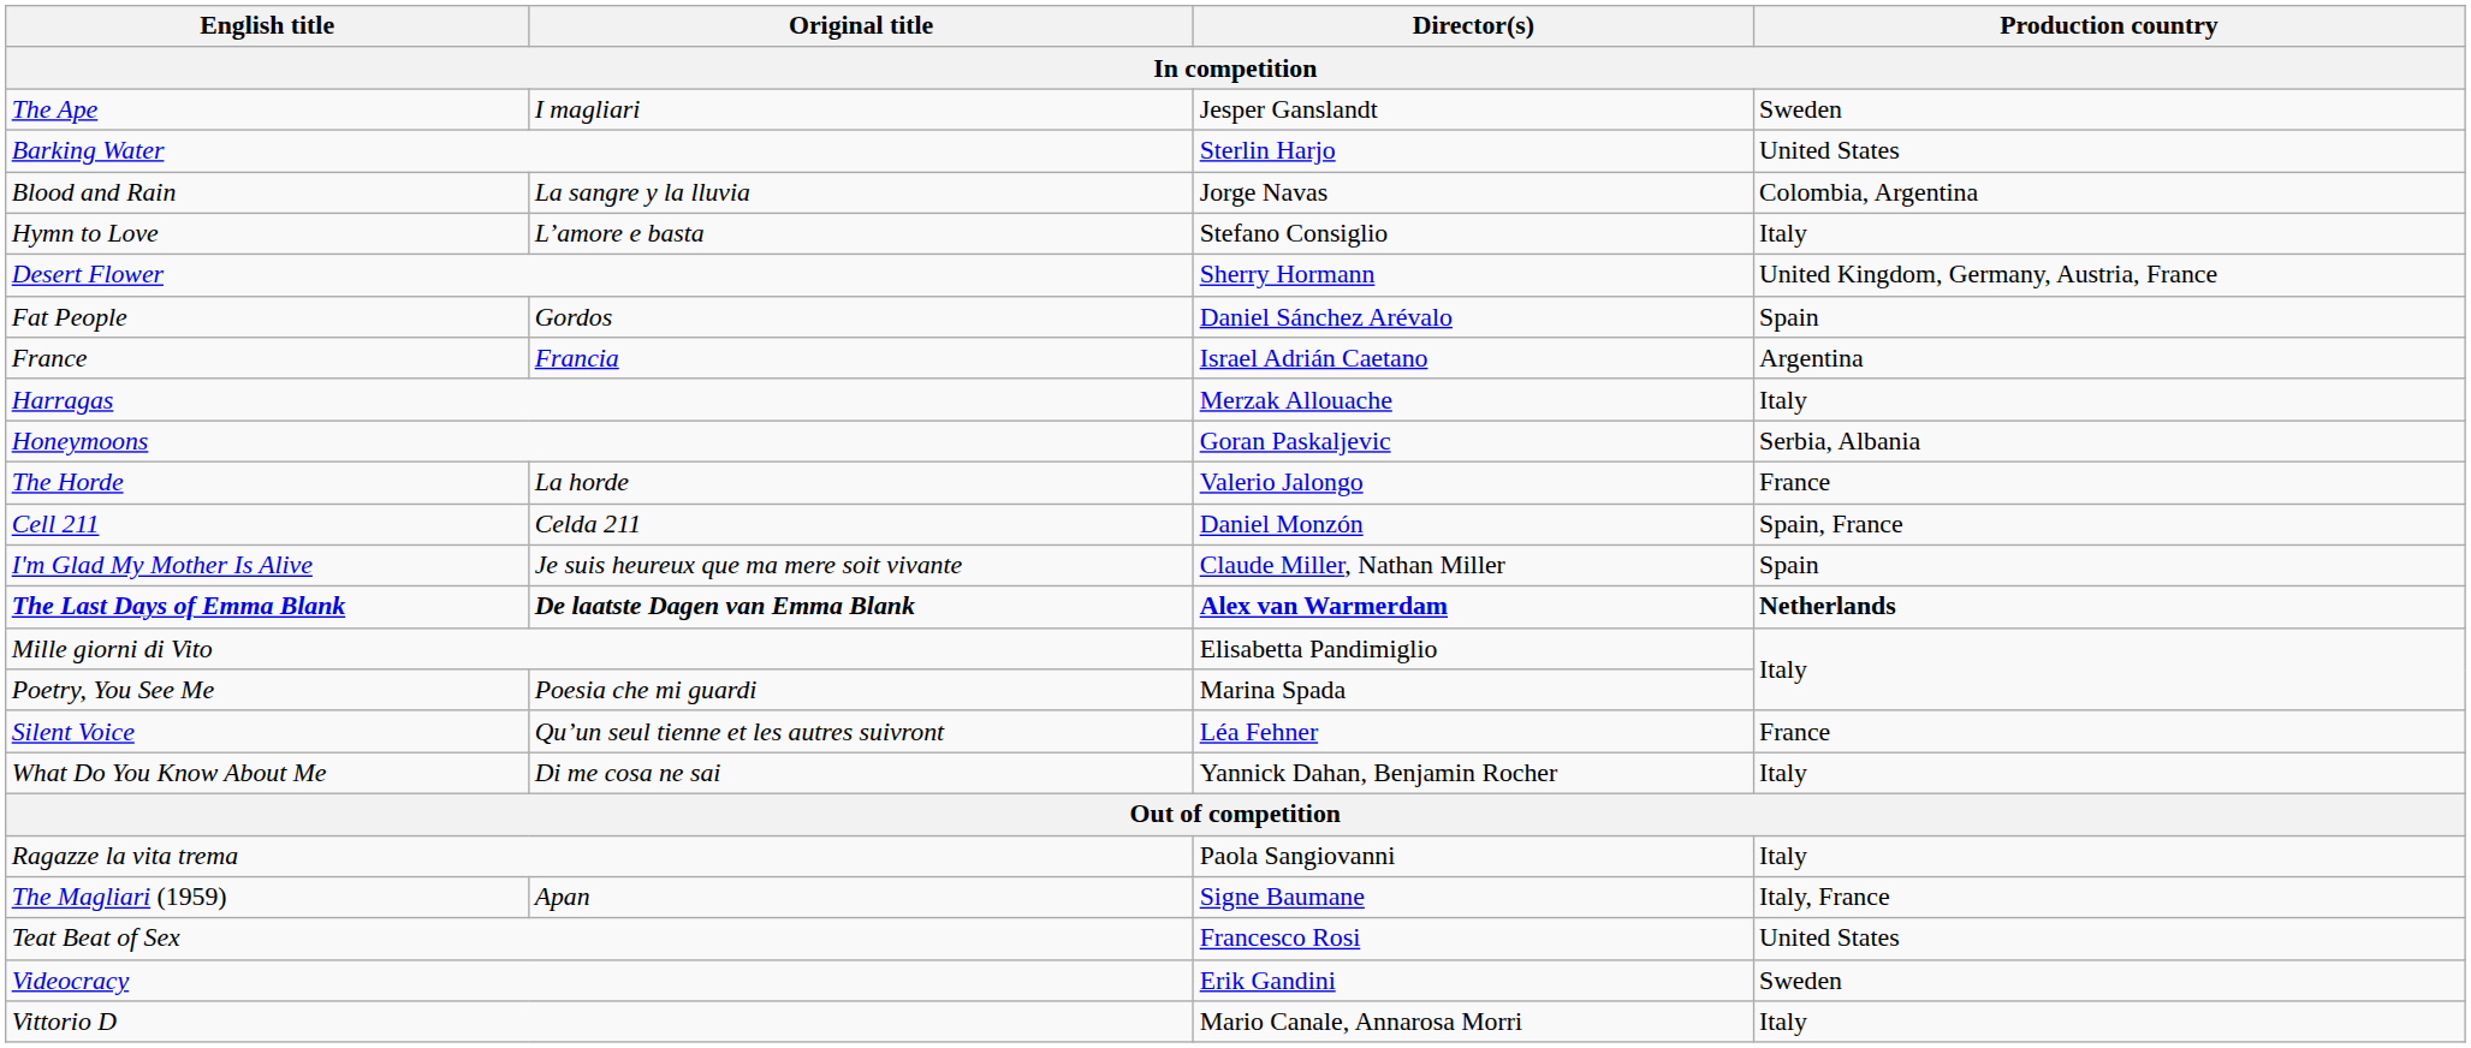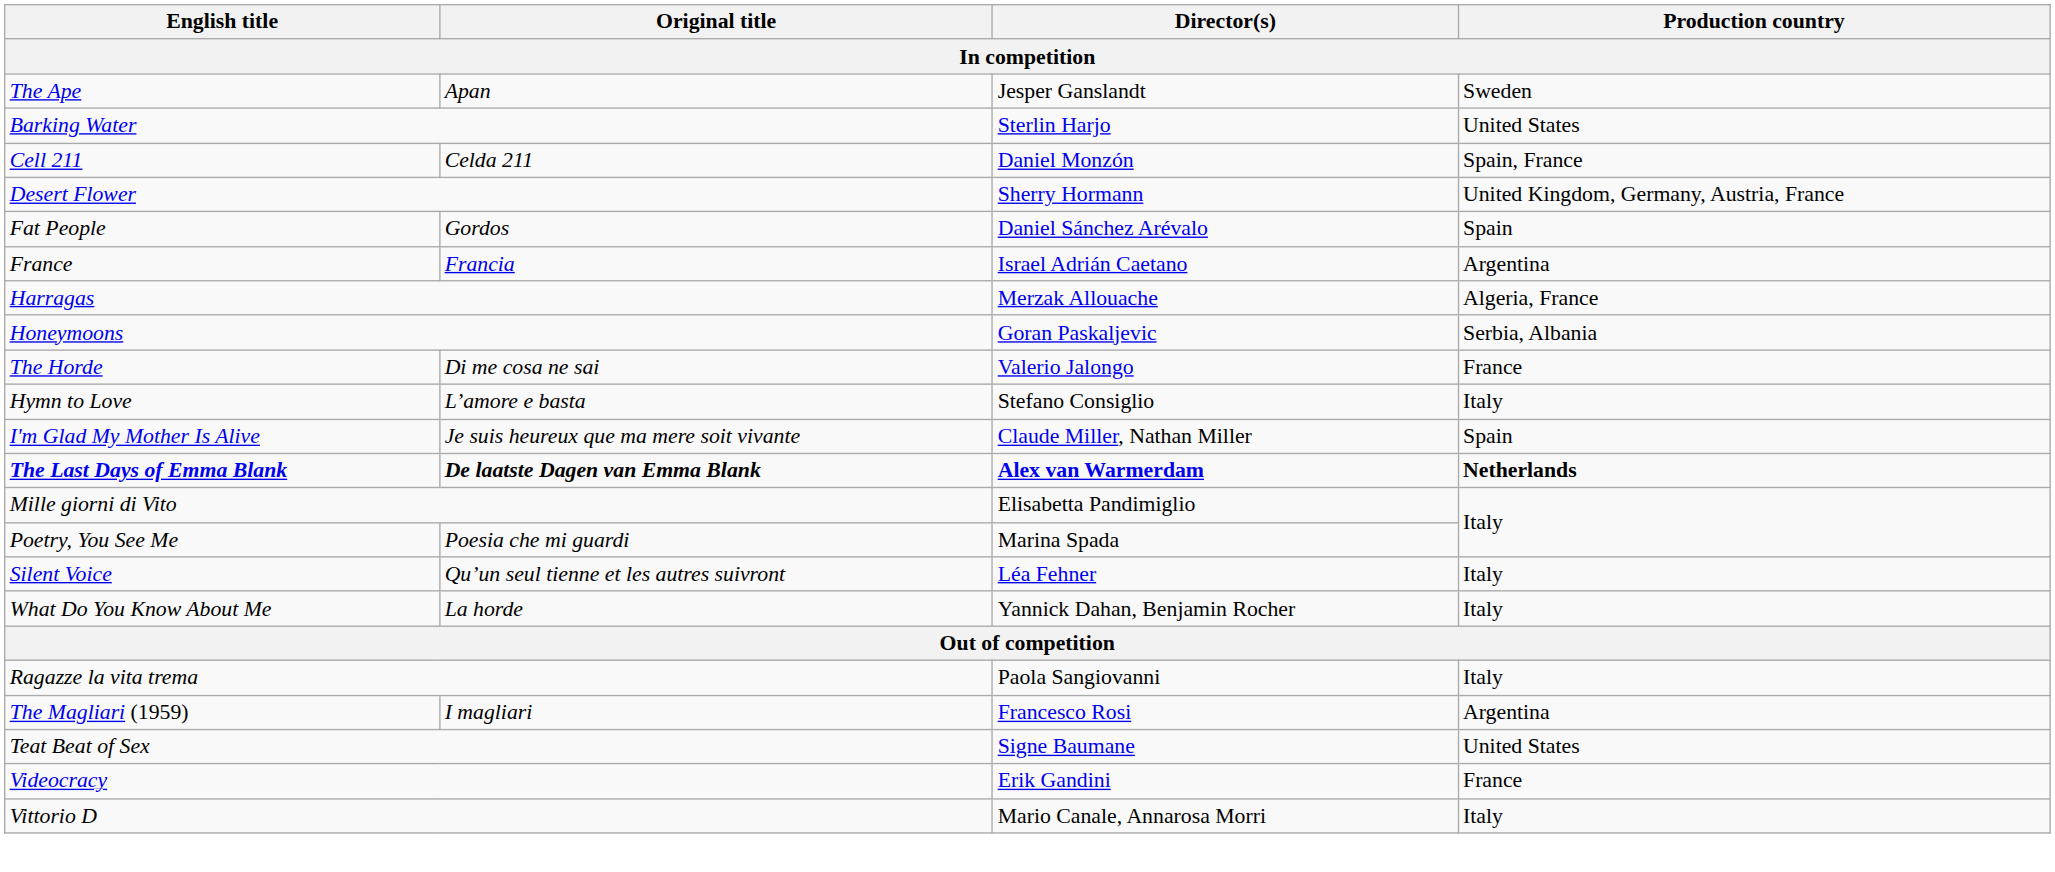 <table class="wikitable" style="width:95%; margin-bottom:0px">
 <tr>
 <th>English title</th>
 <th>Original title</th>
 <th>Director(s)</th>
 <th>Production country</th>
 </tr>
 <tr>
 <th colspan=4>In competition</th>
 </tr>
 <tr>
 <td><em><a href='#'>The Ape</a></em></td>
-<td><em>I magliari</em></td>
+<td><em>Apan</em></td>
 <td>Jesper Ganslandt</td>
 <td>Sweden</td>
 </tr>
 <tr>
 <td colspan=2><em><a href='#'>Barking Water</a></em></td>
 <td><a href='#'>Sterlin Harjo</a></td>
 <td>United States</td>
 </tr>
 <tr>
-<td><em>Blood and Rain</em></td>
-<td><em>La sangre y la lluvia</em></td>
-<td>Jorge Navas</td>
-<td>Colombia, Argentina</td>
-</tr>
-<tr>
-<td><em>Hymn to Love</em></td>
-<td><em>L’amore e basta</em></td>
-<td>Stefano Consiglio</td>
-<td>Italy</td>
+<td><em><a href='#'>Cell 211</a></em></td>
+<td><em>Celda 211</em></td>
+<td><a href='#'>Daniel Monzón</a></td>
+<td>Spain, France</td>
 </tr>
 <tr>
 <td colspan=2><em><a href='#'>Desert Flower</a></em></td>
 <td><a href='#'>Sherry Hormann</a></td>
 <td>United Kingdom, Germany, Austria, France</td>
 </tr>
 <tr>
 <td><em>Fat People</em></td>
 <td><em>Gordos</em></td>
 <td><a href='#'>Daniel Sánchez Arévalo</a></td>
 <td>Spain</td>
 </tr>
 <tr>
 <td><em>France</em></td>
 <td><em><a href='#'>Francia</a></em></td>
 <td><a href='#'>Israel Adrián Caetano</a></td>
 <td>Argentina</td>
 </tr>
 <tr>
 <td colspan="2"><em><a href='#'>Harragas</a></em></td>
 <td><a href='#'>Merzak Allouache</a></td>
-<td>Italy</td>
+<td>Algeria, France</td>
 </tr>
 <tr>
 <td colspan="2"><em><a href='#'>Honeymoons</a></em></td>
 <td><a href='#'>Goran Paskaljevic</a></td>
 <td>Serbia, Albania</td>
 </tr>
 <tr>
 <td><em><a href='#'>The Horde</a></em></td>
-<td><em>La horde</em></td>
+<td><em>Di me cosa ne sai</em></td>
 <td><a href='#'>Valerio Jalongo</a></td>
 <td>France</td>
 </tr>
 <tr>
-<td><em><a href='#'>Cell 211</a></em></td>
-<td><em>Celda 211</em></td>
-<td><a href='#'>Daniel Monzón</a></td>
-<td>Spain, France</td>
+<td><em>Hymn to Love</em></td>
+<td><em>L’amore e basta</em></td>
+<td>Stefano Consiglio</td>
+<td>Italy</td>
 </tr>
 <tr>
 <td><em><a href='#'>I'm Glad My Mother Is Alive</a></em></td>
 <td><em>Je suis heureux que ma mere soit vivante</em></td>
 <td><a href='#'>Claude Miller</a>, Nathan Miller</td>
 <td>Spain</td>
 </tr>
 <tr>
 <td><strong><em><a href='#'>The Last Days of Emma Blank</a></em></strong></td>
 <td><strong><em>De laatste Dagen van Emma Blank</em></strong></td>
 <td><strong><a href='#'>Alex van Warmerdam</a></strong></td>
 <td><strong>Netherlands</strong></td>
 </tr>
 <tr>
 <td colspan="2"><em>Mille giorni di Vito</em></td>
 <td>Elisabetta Pandimiglio</td>
 <td rowspan="2">Italy</td>
 </tr>
 <tr>
 <td><em>Poetry, You See Me</em></td>
 <td><em>Poesia che mi guardi</em></td>
 <td>Marina Spada</td>
 </tr>
 <tr>
 <td><em><a href='#'>Silent Voice</a></em></td>
 <td><em>Qu’un seul tienne et les autres suivront</em></td>
 <td><a href='#'>Léa Fehner</a></td>
-<td>France</td>
+<td>Italy</td>
 </tr>
 <tr>
 <td><em>What Do You Know About Me</em></td>
-<td><em>Di me cosa ne sai</em></td>
+<td><em>La horde</em></td>
 <td>Yannick Dahan, Benjamin Rocher</td>
 <td>Italy</td>
 </tr>
 <tr>
 <th colspan="4">Out of competition</th>
 </tr>
 <tr>
 <td colspan="2"><em>Ragazze la vita trema</em></td>
 <td>Paola Sangiovanni</td>
 <td>Italy</td>
 </tr>
 <tr>
 <td><em><a href='#'>The Magliari</a></em> (1959)</td>
-<td><em>Apan</em></td>
-<td><a href='#'>Signe Baumane</a></td>
-<td>Italy, France</td>
+<td><em>I magliari</em></td>
+<td><a href='#'>Francesco Rosi</a></td>
+<td>Argentina</td>
 </tr>
 <tr>
 <td colspan="2"><em>Teat Beat of Sex</em></td>
-<td><a href='#'>Francesco Rosi</a></td>
+<td><a href='#'>Signe Baumane</a></td>
 <td>United States</td>
 </tr>
 <tr>
 <td colspan="2"><em><a href='#'>Videocracy</a></em></td>
 <td><a href='#'>Erik Gandini</a></td>
-<td>Sweden</td>
+<td>France</td>
 </tr>
 <tr>
 <td colspan="2"><em>Vittorio D</em></td>
 <td>Mario Canale, Annarosa Morri</td>
 <td>Italy</td>
 </tr>
 </table>
